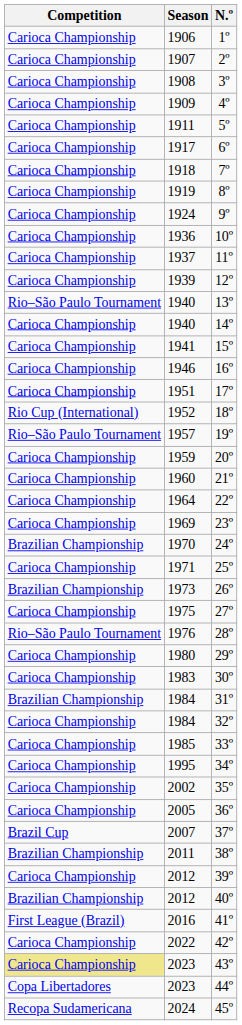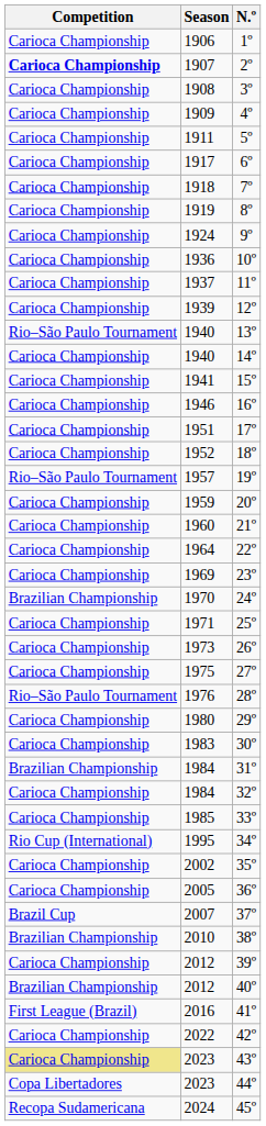 <table class="wikitable" style="text-align: left;">
 <tr>
 <th>Competition</th>
 <th>Season</th>
 <th>N.º</th>
 </tr>
 <tr>
 <td><a href='#'>Carioca Championship</a></td>
 <td>1906</td>
 <td style="text-align: center;">1º</td>
 </tr>
 <tr>
-<td><a href='#'>Carioca Championship</a></td>
+<td><strong><a href='#'>Carioca Championship</a></strong></td>
 <td>1907</td>
 <td style="text-align: center;">2º</td>
 </tr>
 <tr>
 <td><a href='#'>Carioca Championship</a></td>
 <td>1908</td>
 <td style="text-align: center;">3º</td>
 </tr>
 <tr>
 <td><a href='#'>Carioca Championship</a></td>
 <td>1909</td>
 <td style="text-align: center;">4º</td>
 </tr>
 <tr>
 <td><a href='#'>Carioca Championship</a></td>
 <td>1911</td>
 <td style="text-align: center;">5º</td>
 </tr>
 <tr>
 <td><a href='#'>Carioca Championship</a></td>
 <td>1917</td>
 <td style="text-align: center;">6º</td>
 </tr>
 <tr>
 <td><a href='#'>Carioca Championship</a></td>
 <td>1918</td>
 <td style="text-align: center;">7º</td>
 </tr>
 <tr>
 <td><a href='#'>Carioca Championship</a></td>
 <td>1919</td>
 <td style="text-align: center;">8º</td>
 </tr>
 <tr>
 <td><a href='#'>Carioca Championship</a></td>
 <td>1924</td>
 <td style="text-align: center;">9º</td>
 </tr>
 <tr>
 <td><a href='#'>Carioca Championship</a></td>
 <td>1936</td>
 <td style="text-align: center;">10º</td>
 </tr>
 <tr>
 <td><a href='#'>Carioca Championship</a></td>
 <td>1937</td>
 <td style="text-align: center;">11º</td>
 </tr>
 <tr>
 <td><a href='#'>Carioca Championship</a></td>
 <td>1939</td>
 <td style="text-align: center;">12º</td>
 </tr>
 <tr>
 <td><a href='#'>Rio–São Paulo Tournament</a></td>
 <td>1940</td>
 <td style="text-align: center;">13º</td>
 </tr>
 <tr>
 <td><a href='#'>Carioca Championship</a></td>
 <td>1940</td>
 <td style="text-align: center;">14º</td>
 </tr>
 <tr>
 <td><a href='#'>Carioca Championship</a></td>
 <td>1941</td>
 <td style="text-align: center;">15º</td>
 </tr>
 <tr>
 <td><a href='#'>Carioca Championship</a></td>
 <td>1946</td>
 <td style="text-align: center;">16º</td>
 </tr>
 <tr>
 <td><a href='#'>Carioca Championship</a></td>
 <td>1951</td>
 <td style="text-align: center;">17º</td>
 </tr>
 <tr>
-<td><a href='#'>Rio Cup (International)</a></td>
+<td><a href='#'>Carioca Championship</a></td>
 <td>1952</td>
 <td style="text-align: center;">18º</td>
 </tr>
 <tr>
 <td><a href='#'>Rio–São Paulo Tournament</a></td>
 <td>1957</td>
 <td style="text-align: center;">19º</td>
 </tr>
 <tr>
 <td><a href='#'>Carioca Championship</a></td>
 <td>1959</td>
 <td style="text-align: center;">20º</td>
 </tr>
 <tr>
 <td><a href='#'>Carioca Championship</a></td>
 <td>1960</td>
 <td style="text-align: center;">21º</td>
 </tr>
 <tr>
 <td><a href='#'>Carioca Championship</a></td>
 <td>1964</td>
 <td style="text-align: center;">22º</td>
 </tr>
 <tr>
 <td><a href='#'>Carioca Championship</a></td>
 <td>1969</td>
 <td style="text-align: center;">23º</td>
 </tr>
 <tr>
 <td><a href='#'>Brazilian Championship</a></td>
 <td>1970</td>
 <td style="text-align: center;">24º</td>
 </tr>
 <tr>
 <td><a href='#'>Carioca Championship</a></td>
 <td>1971</td>
 <td style="text-align: center;">25º</td>
 </tr>
 <tr>
-<td><a href='#'>Brazilian Championship</a></td>
+<td><a href='#'>Carioca Championship</a></td>
 <td>1973</td>
 <td style="text-align: center;">26º</td>
 </tr>
 <tr>
 <td><a href='#'>Carioca Championship</a></td>
 <td>1975</td>
 <td style="text-align: center;">27º</td>
 </tr>
 <tr>
 <td><a href='#'>Rio–São Paulo Tournament</a></td>
 <td>1976</td>
 <td style="text-align: center;">28º</td>
 </tr>
 <tr>
 <td><a href='#'>Carioca Championship</a></td>
 <td>1980</td>
 <td style="text-align: center;">29º</td>
 </tr>
 <tr>
 <td><a href='#'>Carioca Championship</a></td>
 <td>1983</td>
 <td style="text-align: center;">30º</td>
 </tr>
 <tr>
 <td><a href='#'>Brazilian Championship</a></td>
 <td>1984</td>
 <td style="text-align: center;">31º</td>
 </tr>
 <tr>
 <td><a href='#'>Carioca Championship</a></td>
 <td>1984</td>
 <td style="text-align: center;">32º</td>
 </tr>
 <tr>
 <td><a href='#'>Carioca Championship</a></td>
 <td>1985</td>
 <td style="text-align: center;">33º</td>
 </tr>
 <tr>
-<td><a href='#'>Carioca Championship</a></td>
+<td><a href='#'>Rio Cup (International)</a></td>
 <td>1995</td>
 <td style="text-align: center;">34º</td>
 </tr>
 <tr>
 <td><a href='#'>Carioca Championship</a></td>
 <td>2002</td>
 <td style="text-align: center;">35º</td>
 </tr>
 <tr>
 <td><a href='#'>Carioca Championship</a></td>
 <td>2005</td>
 <td style="text-align: center;">36º</td>
 </tr>
 <tr>
 <td><a href='#'>Brazil Cup</a></td>
 <td>2007</td>
 <td style="text-align: center;">37º</td>
 </tr>
 <tr>
 <td><a href='#'>Brazilian Championship</a></td>
-<td>2011</td>
+<td>2010</td>
 <td style="text-align: center;">38º</td>
 </tr>
 <tr>
 <td><a href='#'>Carioca Championship</a></td>
 <td>2012</td>
 <td style="text-align: center;">39º</td>
 </tr>
 <tr>
 <td><a href='#'>Brazilian Championship</a></td>
 <td>2012</td>
 <td style="text-align: center;">40º</td>
 </tr>
 <tr>
 <td><a href='#'>First League (Brazil)</a></td>
 <td>2016</td>
 <td style="text-align: center;">41º</td>
 </tr>
 <tr>
 <td><a href='#'>Carioca Championship</a></td>
 <td>2022</td>
 <td style="text-align: center;">42º</td>
 </tr>
 <tr>
 <td style="background: khaki;"><a href='#'>Carioca Championship</a></td>
 <td>2023</td>
 <td style="text-align: center;">43º</td>
 </tr>
 <tr>
 <td><a href='#'>Copa Libertadores</a></td>
 <td>2023</td>
 <td style="text-align: center;">44º</td>
 </tr>
 <tr>
 <td><a href='#'>Recopa Sudamericana</a></td>
 <td>2024</td>
 <td style="text-align: center;">45º</td>
 </tr>
 </table>
